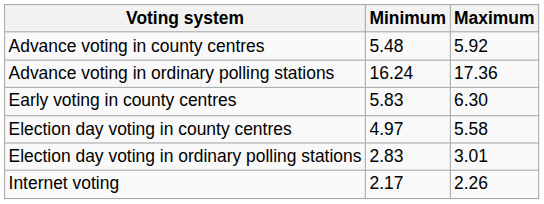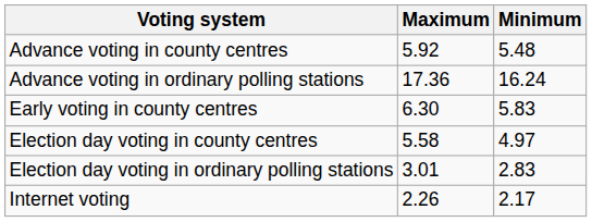 <table class="wikitable sortable">
 <tr>
 <th>Voting system</th>
+<th>Maximum</th>
 <th>Minimum</th>
-<th>Maximum</th>
 </tr>
 <tr>
 <td>Advance voting in county centres</td>
+<td>5.92</td>
 <td>5.48</td>
-<td>5.92</td>
 </tr>
 <tr>
 <td>Advance voting in ordinary polling stations</td>
+<td>17.36</td>
 <td>16.24</td>
-<td>17.36</td>
 </tr>
 <tr>
 <td>Early voting in county centres</td>
+<td>6.30</td>
 <td>5.83</td>
-<td>6.30</td>
 </tr>
 <tr>
 <td>Election day voting in county centres</td>
+<td>5.58</td>
 <td>4.97</td>
-<td>5.58</td>
 </tr>
 <tr>
 <td>Election day voting in ordinary polling stations</td>
+<td>3.01</td>
 <td>2.83</td>
-<td>3.01</td>
 </tr>
 <tr>
 <td>Internet voting</td>
+<td>2.26</td>
 <td>2.17</td>
-<td>2.26</td>
 </tr>
 </table>
